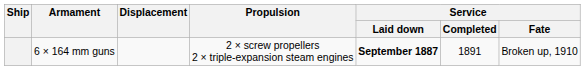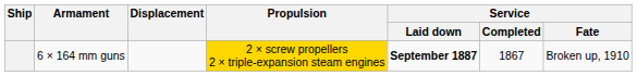 <table class="wikitable plainrowheaders" style="text-align: center;">
 <tr valign="top">
 <th scope="col" rowspan="2">Ship</th>
 <th scope="col" rowspan="2">Armament</th>
 <th scope="col" rowspan="2">Displacement</th>
 <th scope="col" rowspan="2">Propulsion</th>
 <th scope="col" colspan="3">Service</th>
 </tr>
 <tr valign="top">
 <th scope="col">Laid down</th>
 <th scope="col">Completed</th>
 <th scope="col">Fate</th>
 </tr>
 <tr valign="center">
 <th scope="row"></th>
 <td>6 × 164 mm guns</td>
 <td></td>
-<td>2 × screw propellers<br>2 × triple-expansion steam engines<br></td>
+<td style="background: gold;">2 × screw propellers<br>2 × triple-expansion steam engines<br></td>
 <td><strong>September 1887</strong></td>
-<td>1891</td>
+<td>1867</td>
 <td>Broken up, 1910</td>
 </tr>
 </table>
